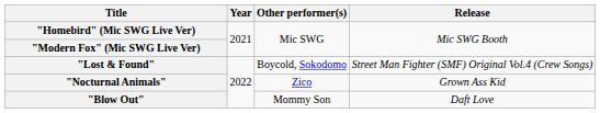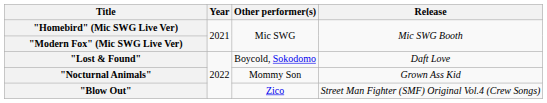 <table class="wikitable plainrowheaders" style="text-align:center;" border="1">
 <tr>
 <th scope="col" style="width:20em;">Title</th>
 <th scope="col">Year</th>
 <th scope="col">Other performer(s)</th>
 <th scope="col">Release</th>
 </tr>
 <tr>
 <th scope="row">"Homebird" (Mic SWG Live Ver)</th>
 <td rowspan="2">2021</td>
 <td rowspan="2">Mic SWG</td>
 <td rowspan="2"><em>Mic SWG Booth</em></td>
 </tr>
 <tr>
 <th scope="row">"Modern Fox" (Mic SWG Live Ver)</th>
 </tr>
 <tr>
 <th scope="row">"Lost & Found"</th>
 <td rowspan="3">2022</td>
 <td>Boycold, <a href='#'>Sokodomo</a></td>
-<td><em>Street Man Fighter (SMF) Original Vol.4 (Crew Songs)</em></td>
+<td><em>Daft Love</em></td>
 </tr>
 <tr>
 <th scope="row">"Nocturnal Animals"</th>
-<td><a href='#'>Zico</a></td>
+<td>Mommy Son</td>
 <td><em>Grown Ass Kid</em></td>
 </tr>
 <tr>
 <th scope="row">"Blow Out"</th>
-<td>Mommy Son</td>
-<td><em>Daft Love</em></td>
+<td><a href='#'>Zico</a></td>
+<td><em>Street Man Fighter (SMF) Original Vol.4 (Crew Songs)</em></td>
 </tr>
 </table>
